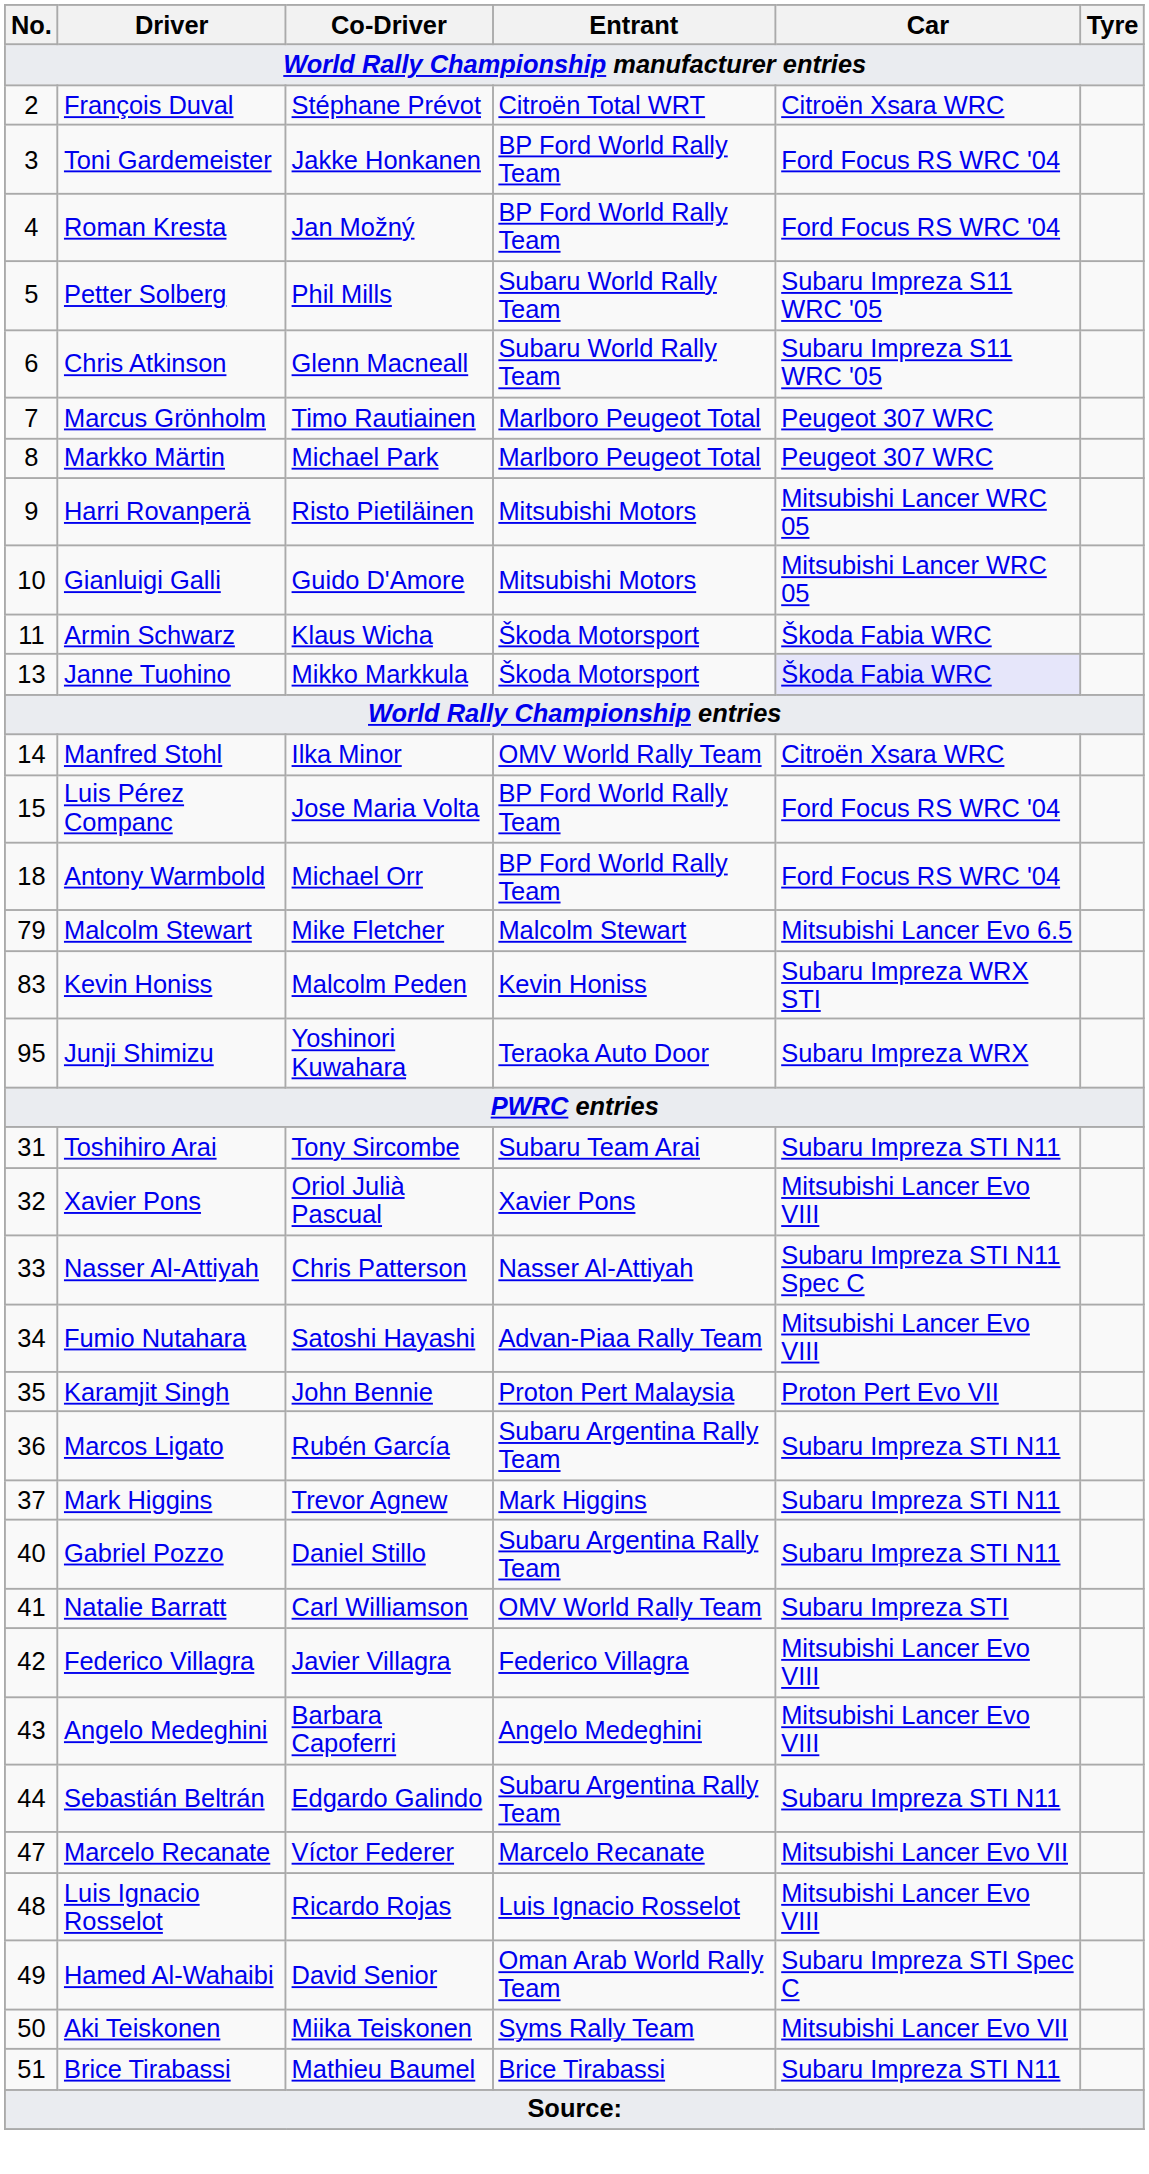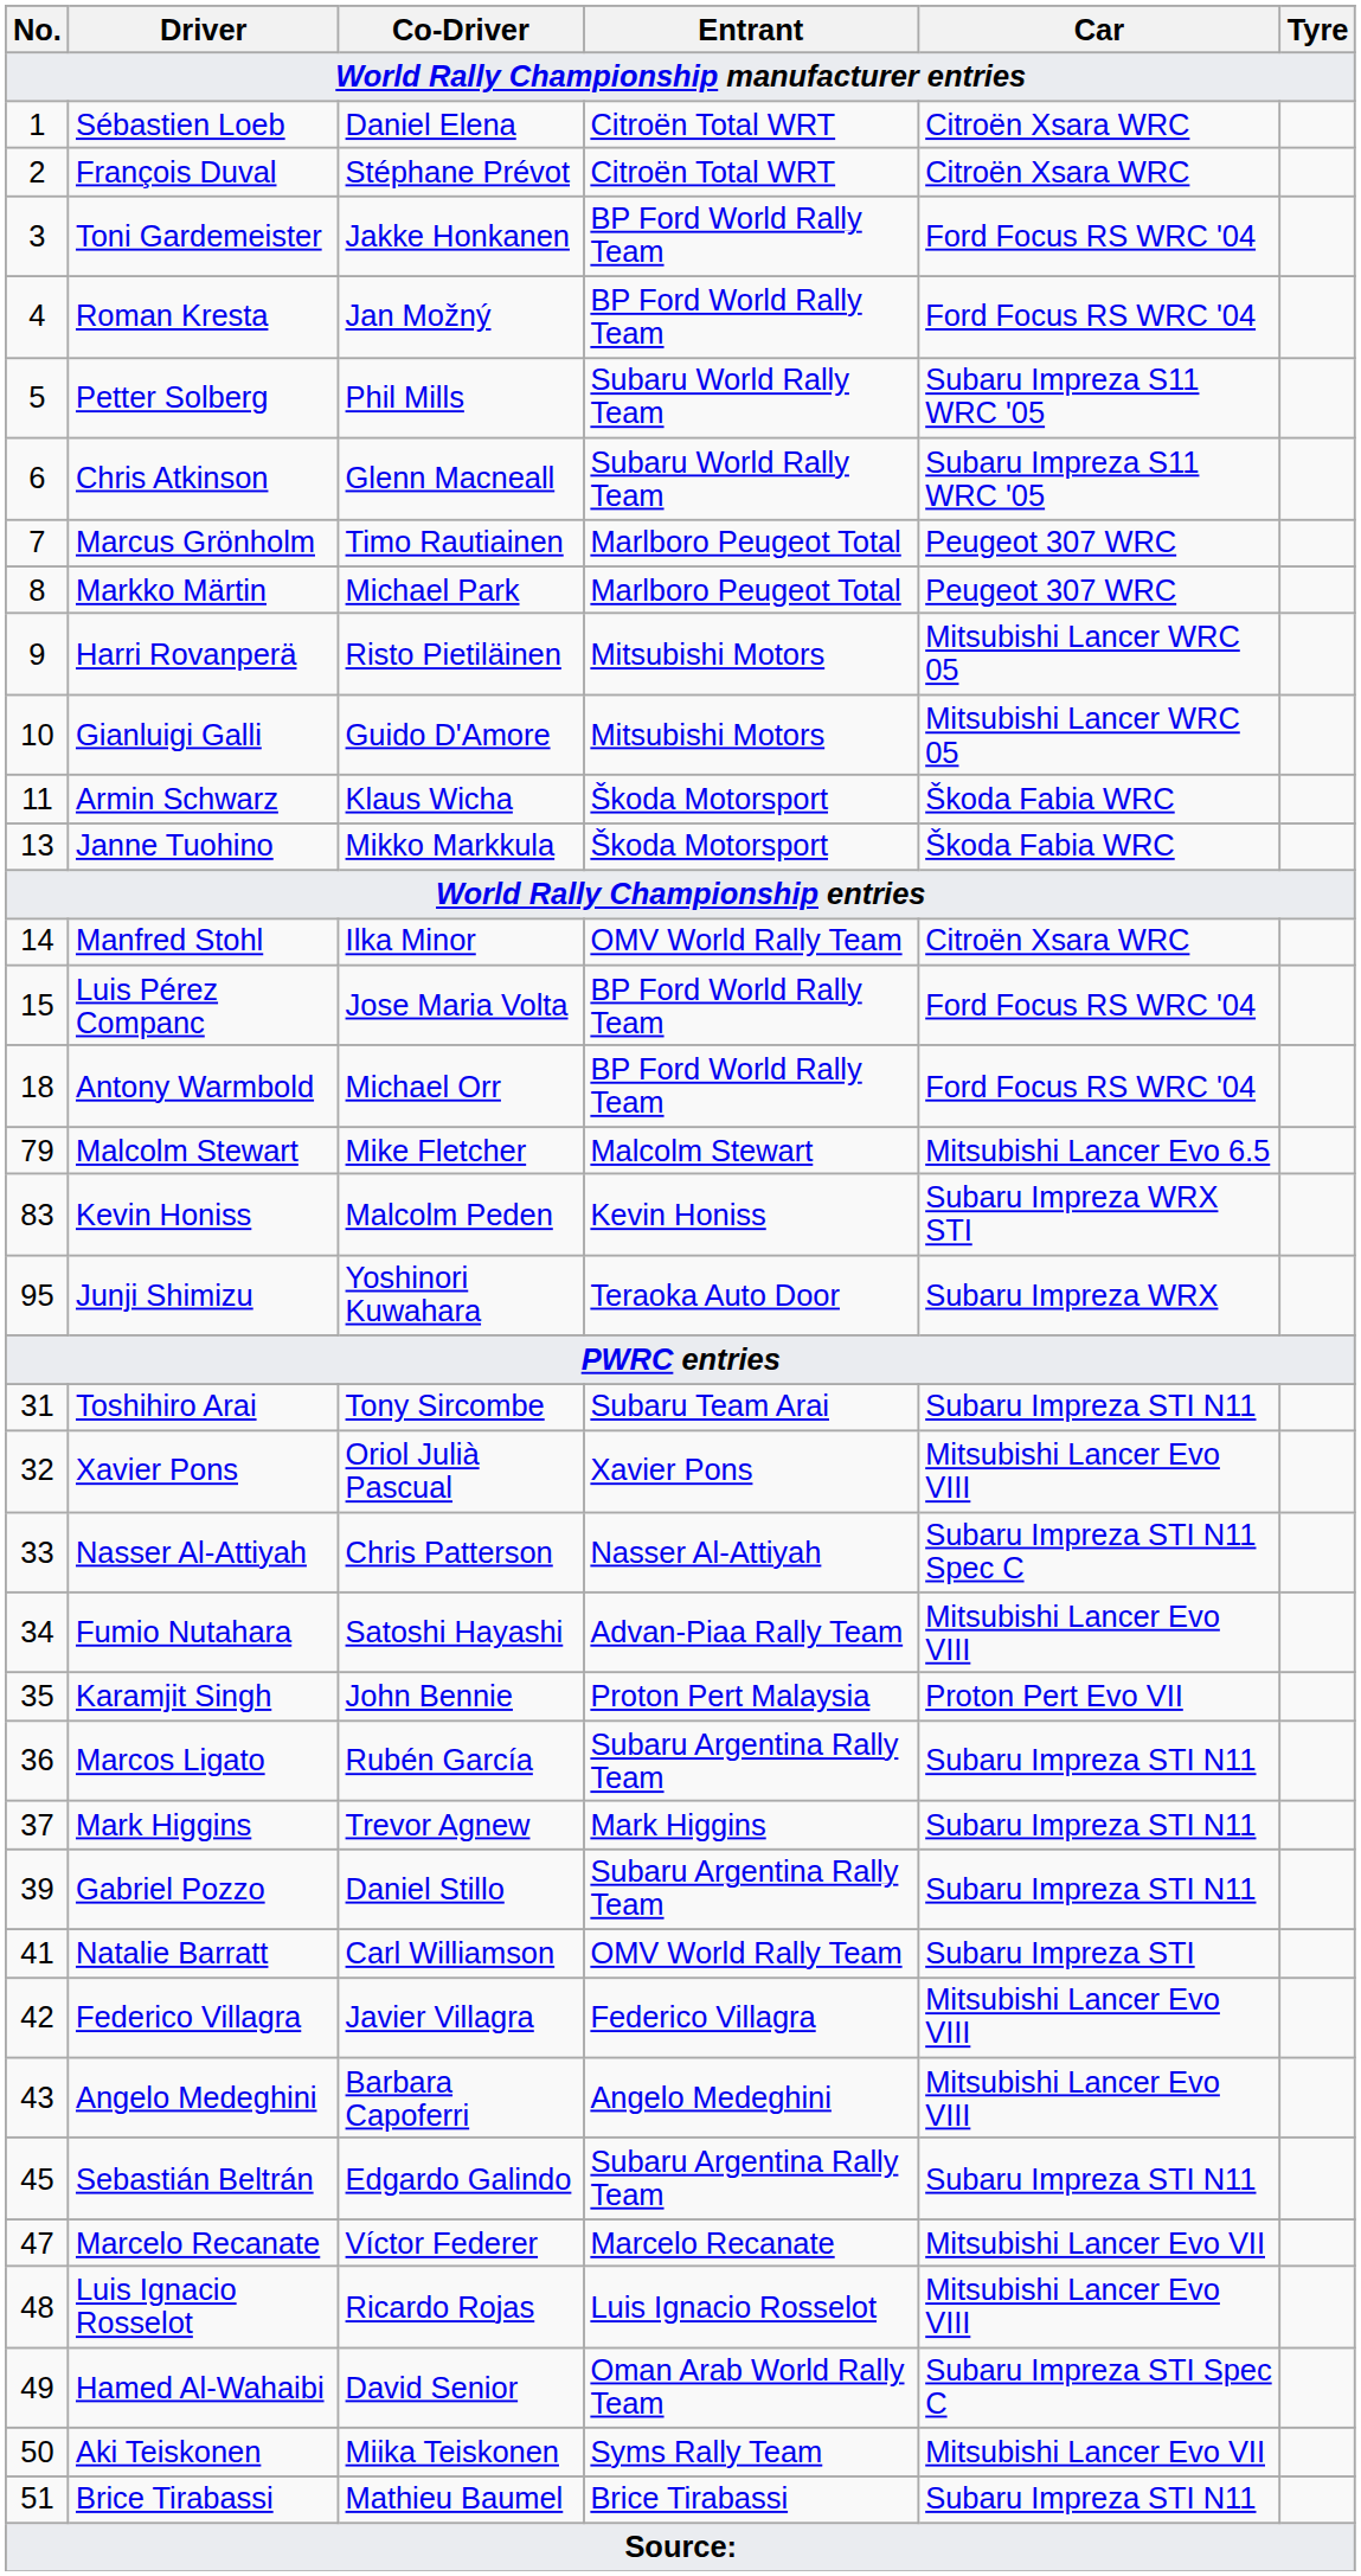 <table class="wikitable" style="font-size: 85%;">
 <tr>
 <th>No.</th>
 <th>Driver</th>
 <th>Co-Driver</th>
 <th>Entrant</th>
 <th>Car</th>
 <th>Tyre</th>
 </tr>
 <tr>
 <td style="background-color:#EAECF0; text-align:center" colspan="6"><strong><em><a href='#'>World Rally Championship</a> manufacturer entries</em></strong></td>
+</tr>
+<tr>
+<td align="center">1</td>
+<td> <a href='#'>Sébastien Loeb</a></td>
+<td> <a href='#'>Daniel Elena</a></td>
+<td> <a href='#'>Citroën Total WRT</a></td>
+<td><a href='#'>Citroën Xsara WRC</a></td>
+<td align="center"></td>
 </tr>
 <tr>
 <td align="center">2</td>
 <td> <a href='#'>François Duval</a></td>
 <td> <a href='#'>Stéphane Prévot</a></td>
 <td> <a href='#'>Citroën Total WRT</a></td>
 <td><a href='#'>Citroën Xsara WRC</a></td>
 <td align="center"></td>
 </tr>
 <tr>
 <td align="center">3</td>
 <td> <a href='#'>Toni Gardemeister</a></td>
 <td> <a href='#'>Jakke Honkanen</a></td>
 <td> <a href='#'>BP Ford World Rally Team</a></td>
 <td><a href='#'>Ford Focus RS WRC '04</a></td>
 <td align="center"></td>
 </tr>
 <tr>
 <td align="center">4</td>
 <td> <a href='#'>Roman Kresta</a></td>
 <td> <a href='#'>Jan Možný</a></td>
 <td> <a href='#'>BP Ford World Rally Team</a></td>
 <td><a href='#'>Ford Focus RS WRC '04</a></td>
 <td align="center"></td>
 </tr>
 <tr>
 <td align="center">5</td>
 <td> <a href='#'>Petter Solberg</a></td>
 <td> <a href='#'>Phil Mills</a></td>
 <td> <a href='#'>Subaru World Rally Team</a></td>
 <td><a href='#'>Subaru Impreza S11 WRC '05</a></td>
 <td align="center"></td>
 </tr>
 <tr>
 <td align="center">6</td>
 <td> <a href='#'>Chris Atkinson</a></td>
 <td> <a href='#'>Glenn Macneall</a></td>
 <td> <a href='#'>Subaru World Rally Team</a></td>
 <td><a href='#'>Subaru Impreza S11 WRC '05</a></td>
 <td align="center"></td>
 </tr>
 <tr>
 <td align="center">7</td>
 <td> <a href='#'>Marcus Grönholm</a></td>
 <td> <a href='#'>Timo Rautiainen</a></td>
 <td> <a href='#'>Marlboro Peugeot Total</a></td>
 <td><a href='#'>Peugeot 307 WRC</a></td>
 <td align="center"></td>
 </tr>
 <tr>
 <td align="center">8</td>
 <td> <a href='#'>Markko Märtin</a></td>
 <td> <a href='#'>Michael Park</a></td>
 <td> <a href='#'>Marlboro Peugeot Total</a></td>
 <td><a href='#'>Peugeot 307 WRC</a></td>
 <td align="center"></td>
 </tr>
 <tr>
 <td align="center">9</td>
 <td> <a href='#'>Harri Rovanperä</a></td>
 <td> <a href='#'>Risto Pietiläinen</a></td>
 <td> <a href='#'>Mitsubishi Motors</a></td>
 <td><a href='#'>Mitsubishi Lancer WRC 05</a></td>
 <td align="center"></td>
 </tr>
 <tr>
 <td align="center">10</td>
 <td> <a href='#'>Gianluigi Galli</a></td>
 <td> <a href='#'>Guido D'Amore</a></td>
 <td> <a href='#'>Mitsubishi Motors</a></td>
 <td><a href='#'>Mitsubishi Lancer WRC 05</a></td>
 <td align="center"></td>
 </tr>
 <tr>
 <td align="center">11</td>
 <td> <a href='#'>Armin Schwarz</a></td>
 <td> <a href='#'>Klaus Wicha</a></td>
 <td> <a href='#'>Škoda Motorsport</a></td>
 <td><a href='#'>Škoda Fabia WRC</a></td>
 <td align="center"></td>
 </tr>
 <tr>
 <td align="center">13</td>
 <td> <a href='#'>Janne Tuohino</a></td>
 <td> <a href='#'>Mikko Markkula</a></td>
 <td> <a href='#'>Škoda Motorsport</a></td>
-<td style="background: lavender;"><a href='#'>Škoda Fabia WRC</a></td>
+<td><a href='#'>Škoda Fabia WRC</a></td>
 <td align="center"></td>
 </tr>
 <tr>
 <td style="background-color:#EAECF0; text-align:center" colspan="6"><strong><em><a href='#'>World Rally Championship</a> entries</em></strong></td>
 </tr>
 <tr>
 <td align="center">14</td>
 <td> <a href='#'>Manfred Stohl</a></td>
 <td> <a href='#'>Ilka Minor</a></td>
 <td> <a href='#'>OMV World Rally Team</a></td>
 <td><a href='#'>Citroën Xsara WRC</a></td>
 <td align="center"></td>
 </tr>
 <tr>
 <td align="center">15</td>
 <td> <a href='#'>Luis Pérez Companc</a></td>
 <td> <a href='#'>Jose Maria Volta</a></td>
 <td> <a href='#'>BP Ford World Rally Team</a></td>
 <td><a href='#'>Ford Focus RS WRC '04</a></td>
 <td align="center"></td>
 </tr>
 <tr>
 <td align="center">18</td>
 <td> <a href='#'>Antony Warmbold</a></td>
 <td> <a href='#'>Michael Orr</a></td>
 <td> <a href='#'>BP Ford World Rally Team</a></td>
 <td><a href='#'>Ford Focus RS WRC '04</a></td>
 <td align="center"></td>
 </tr>
 <tr>
 <td align="center">79</td>
 <td> <a href='#'>Malcolm Stewart</a></td>
 <td> <a href='#'>Mike Fletcher</a></td>
 <td> <a href='#'>Malcolm Stewart</a></td>
 <td><a href='#'>Mitsubishi Lancer Evo 6.5</a></td>
 <td></td>
 </tr>
 <tr>
 <td align="center">83</td>
 <td> <a href='#'>Kevin Honiss</a></td>
 <td> <a href='#'>Malcolm Peden</a></td>
 <td> <a href='#'>Kevin Honiss</a></td>
 <td><a href='#'>Subaru Impreza WRX STI</a></td>
 <td></td>
 </tr>
 <tr>
 <td align="center">95</td>
 <td> <a href='#'>Junji Shimizu</a></td>
 <td> <a href='#'>Yoshinori Kuwahara</a></td>
 <td> <a href='#'>Teraoka Auto Door</a></td>
 <td><a href='#'>Subaru Impreza WRX</a></td>
 <td></td>
 </tr>
 <tr>
 <td style="background-color:#EAECF0; text-align:center" colspan="6"><strong><em><a href='#'>PWRC</a> entries</em></strong></td>
 </tr>
 <tr>
 <td align="center">31</td>
 <td> <a href='#'>Toshihiro Arai</a></td>
 <td> <a href='#'>Tony Sircombe</a></td>
 <td> <a href='#'>Subaru Team Arai</a></td>
 <td><a href='#'>Subaru Impreza STI N11</a></td>
 <td align="center"></td>
 </tr>
 <tr>
 <td align="center">32</td>
 <td> <a href='#'>Xavier Pons</a></td>
 <td> <a href='#'>Oriol Julià Pascual</a></td>
 <td> <a href='#'>Xavier Pons</a></td>
 <td><a href='#'>Mitsubishi Lancer Evo VIII</a></td>
 <td align="center"></td>
 </tr>
 <tr>
 <td align="center">33</td>
 <td> <a href='#'>Nasser Al-Attiyah</a></td>
 <td> <a href='#'>Chris Patterson</a></td>
 <td> <a href='#'>Nasser Al-Attiyah</a></td>
 <td><a href='#'>Subaru Impreza STI N11 Spec C</a></td>
 <td></td>
 </tr>
 <tr>
 <td align="center">34</td>
 <td> <a href='#'>Fumio Nutahara</a></td>
 <td> <a href='#'>Satoshi Hayashi</a></td>
 <td> <a href='#'>Advan-Piaa Rally Team</a></td>
 <td><a href='#'>Mitsubishi Lancer Evo VIII</a></td>
 <td align="center"></td>
 </tr>
 <tr>
 <td align="center">35</td>
 <td> <a href='#'>Karamjit Singh</a></td>
 <td> <a href='#'>John Bennie</a></td>
 <td> <a href='#'>Proton Pert Malaysia</a></td>
 <td><a href='#'>Proton Pert Evo VII</a></td>
 <td></td>
 </tr>
 <tr>
 <td align="center">36</td>
 <td> <a href='#'>Marcos Ligato</a></td>
 <td> <a href='#'>Rubén García</a></td>
 <td> <a href='#'>Subaru Argentina Rally Team</a></td>
 <td><a href='#'>Subaru Impreza STI N11</a></td>
 <td></td>
 </tr>
 <tr>
 <td align="center">37</td>
 <td> <a href='#'>Mark Higgins</a></td>
 <td> <a href='#'>Trevor Agnew</a></td>
 <td> <a href='#'>Mark Higgins</a></td>
 <td><a href='#'>Subaru Impreza STI N11</a></td>
 <td align="center"></td>
 </tr>
 <tr>
-<td align="center">40</td>
+<td align="center">39</td>
 <td> <a href='#'>Gabriel Pozzo</a></td>
 <td> <a href='#'>Daniel Stillo</a></td>
 <td> <a href='#'>Subaru Argentina Rally Team</a></td>
 <td><a href='#'>Subaru Impreza STI N11</a></td>
 <td></td>
 </tr>
 <tr>
 <td align="center">41</td>
 <td> <a href='#'>Natalie Barratt</a></td>
 <td> <a href='#'>Carl Williamson</a></td>
 <td> <a href='#'>OMV World Rally Team</a></td>
 <td><a href='#'>Subaru Impreza STI</a></td>
 <td align="center"></td>
 </tr>
 <tr>
 <td align="center">42</td>
 <td> <a href='#'>Federico Villagra</a></td>
 <td> <a href='#'>Javier Villagra</a></td>
 <td> <a href='#'>Federico Villagra</a></td>
 <td><a href='#'>Mitsubishi Lancer Evo VIII</a></td>
 <td align="center"></td>
 </tr>
 <tr>
 <td align="center">43</td>
 <td> <a href='#'>Angelo Medeghini</a></td>
 <td> <a href='#'>Barbara Capoferri</a></td>
 <td> <a href='#'>Angelo Medeghini</a></td>
 <td><a href='#'>Mitsubishi Lancer Evo VIII</a></td>
 <td align="center"></td>
 </tr>
 <tr>
-<td align="center">44</td>
+<td align="center">45</td>
 <td> <a href='#'>Sebastián Beltrán</a></td>
 <td> <a href='#'>Edgardo Galindo</a></td>
 <td> <a href='#'>Subaru Argentina Rally Team</a></td>
 <td><a href='#'>Subaru Impreza STI N11</a></td>
 <td></td>
 </tr>
 <tr>
 <td align="center">47</td>
 <td> <a href='#'>Marcelo Recanate</a></td>
 <td> <a href='#'>Víctor Federer</a></td>
 <td> <a href='#'>Marcelo Recanate</a></td>
 <td><a href='#'>Mitsubishi Lancer Evo VII</a></td>
 <td></td>
 </tr>
 <tr>
 <td align="center">48</td>
 <td> <a href='#'>Luis Ignacio Rosselot</a></td>
 <td> <a href='#'>Ricardo Rojas</a></td>
 <td> <a href='#'>Luis Ignacio Rosselot</a></td>
 <td><a href='#'>Mitsubishi Lancer Evo VIII</a></td>
 <td></td>
 </tr>
 <tr>
 <td align="center">49</td>
 <td> <a href='#'>Hamed Al-Wahaibi</a></td>
 <td> <a href='#'>David Senior</a></td>
 <td> <a href='#'>Oman Arab World Rally Team</a></td>
 <td><a href='#'>Subaru Impreza STI Spec C</a></td>
 <td></td>
 </tr>
 <tr>
 <td align="center">50</td>
 <td> <a href='#'>Aki Teiskonen</a></td>
 <td> <a href='#'>Miika Teiskonen</a></td>
 <td> <a href='#'>Syms Rally Team</a></td>
 <td><a href='#'>Mitsubishi Lancer Evo VII</a></td>
 <td></td>
 </tr>
 <tr>
 <td align="center">51</td>
 <td> <a href='#'>Brice Tirabassi</a></td>
 <td> <a href='#'>Mathieu Baumel</a></td>
 <td> <a href='#'>Brice Tirabassi</a></td>
 <td><a href='#'>Subaru Impreza STI N11</a></td>
 <td></td>
 </tr>
 <tr>
 <td style="background-color:#EAECF0; text-align:center" colspan="6"><strong>Source:</strong></td>
 </tr>
 <tr>
 </tr>
 </table>
